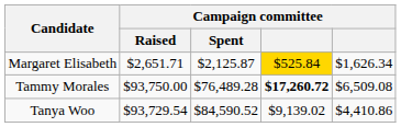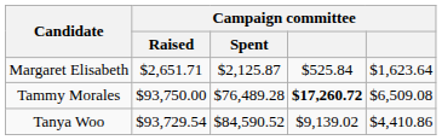 <table class="wikitable sortable" style="font-size:90%;text-align:center;">
 <tr>
 <th rowspan="2">Candidate</th>
 <th colspan="7">Campaign committee</th>
 </tr>
 <tr>
 <th>Raised</th>
 <th>Spent</th>
 <th data-sort-type=currency></th>
 <th></th>
 </tr>
 <tr>
 <td>Margaret Elisabeth</td>
 <td>$2,651.71</td>
 <td>$2,125.87</td>
-<td style="background: gold;">$525.84</td>
-<td>$1,626.34</td>
+<td>$525.84</td>
+<td>$1,623.64</td>
 </tr>
 <tr>
 <td>Tammy Morales</td>
 <td>$93,750.00</td>
 <td>$76,489.28</td>
 <td><strong>$17,260.72</strong></td>
 <td>$6,509.08</td>
 </tr>
 <tr>
 <td>Tanya Woo</td>
 <td>$93,729.54</td>
 <td>$84,590.52</td>
 <td>$9,139.02</td>
 <td>$4,410.86</td>
 </tr>
 </table>
